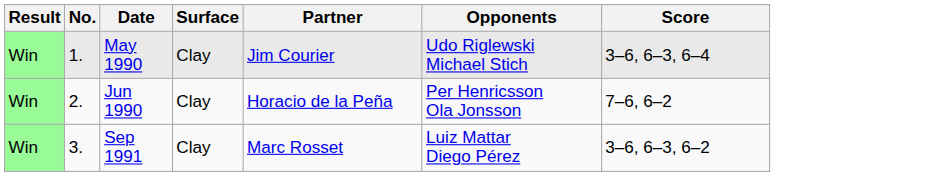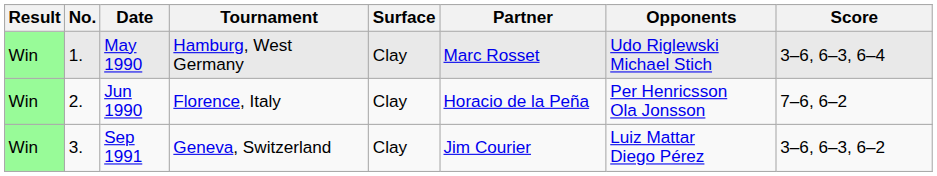 <table class="sortable wikitable">
 <tr>
 <th style="width:40px">Result</th>
 <th style="width:20px" class="unsortable">No.</th>
 <th style="width:60px">Date</th>
+<th style="width:190px">Tournament</th>
 <th style="width:50px">Surface</th>
 <th style="width:160px">Partner</th>
 <th style="width:160px">Opponents</th>
 <th style="width:150px" class="unsortable">Score</th>
 </tr>
 <tr style="background:#e9e9e9;">
 <td style="background:#98fb98;">Win</td>
 <td>1.</td>
 <td><a href='#'>May 1990</a></td>
+<td><a href='#'>Hamburg</a>, West Germany</td>
 <td>Clay</td>
-<td> <a href='#'>Jim Courier</a></td>
+<td> <a href='#'>Marc Rosset</a></td>
 <td> <a href='#'>Udo Riglewski</a> <br> <a href='#'>Michael Stich</a></td>
 <td>3–6, 6–3, 6–4</td>
 </tr>
 <tr>
 <td style="background:#98fb98;">Win</td>
 <td>2.</td>
 <td><a href='#'>Jun 1990</a></td>
+<td><a href='#'>Florence</a>, Italy</td>
 <td>Clay</td>
 <td> <a href='#'>Horacio de la Peña</a></td>
 <td> <a href='#'>Per Henricsson</a><br> <a href='#'>Ola Jonsson</a></td>
 <td>7–6, 6–2</td>
 </tr>
 <tr>
 <td style="background:#98fb98;">Win</td>
 <td>3.</td>
 <td><a href='#'>Sep 1991</a></td>
+<td><a href='#'>Geneva</a>, Switzerland</td>
 <td>Clay</td>
-<td> <a href='#'>Marc Rosset</a></td>
+<td> <a href='#'>Jim Courier</a></td>
 <td> <a href='#'>Luiz Mattar</a> <br> <a href='#'>Diego Pérez</a></td>
 <td>3–6, 6–3, 6–2</td>
 </tr>
 </table>
